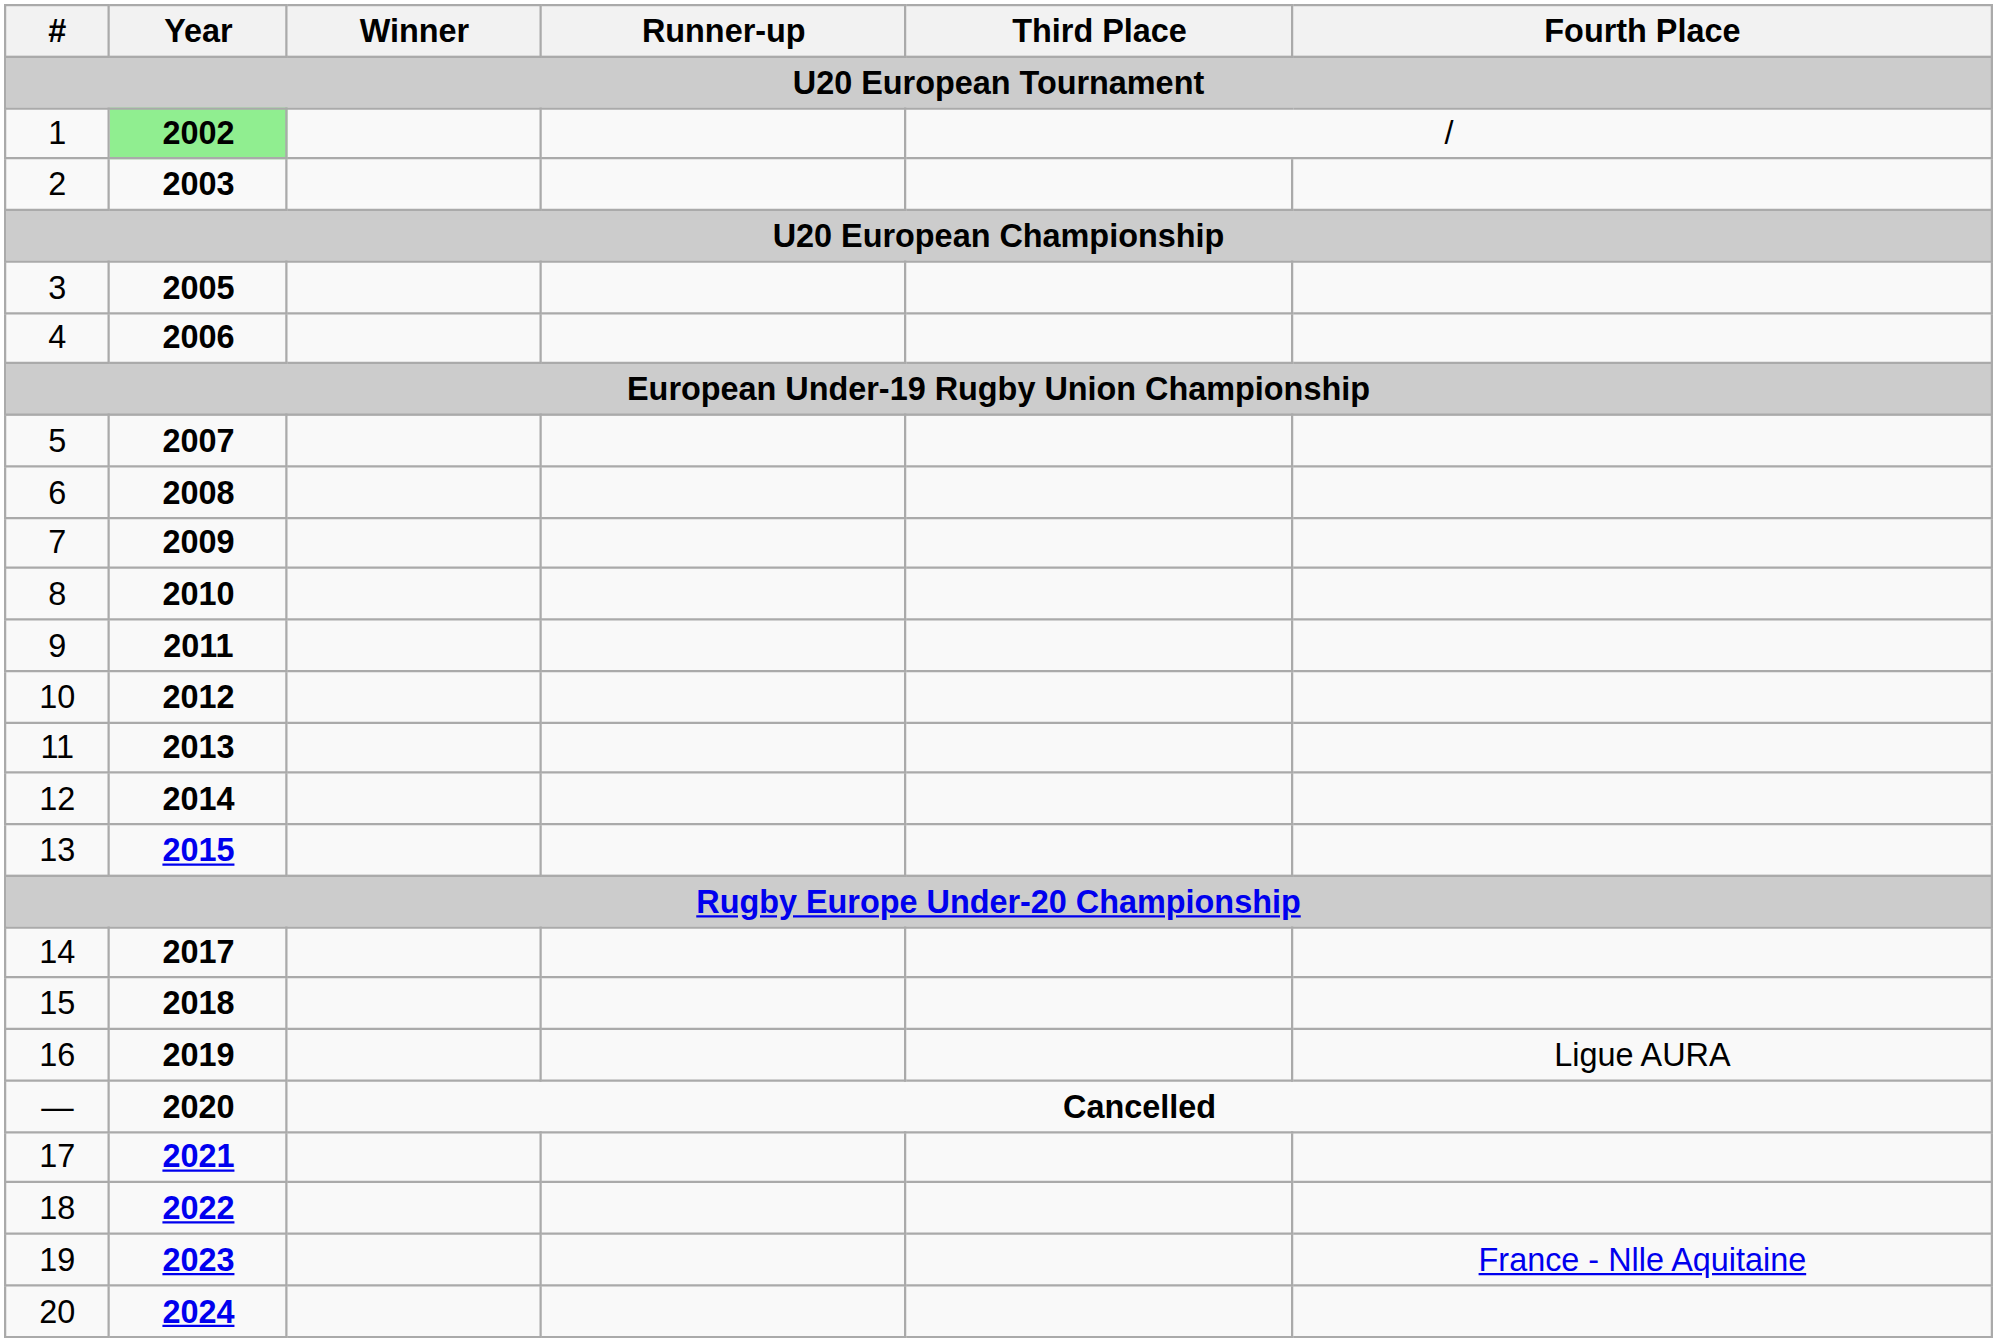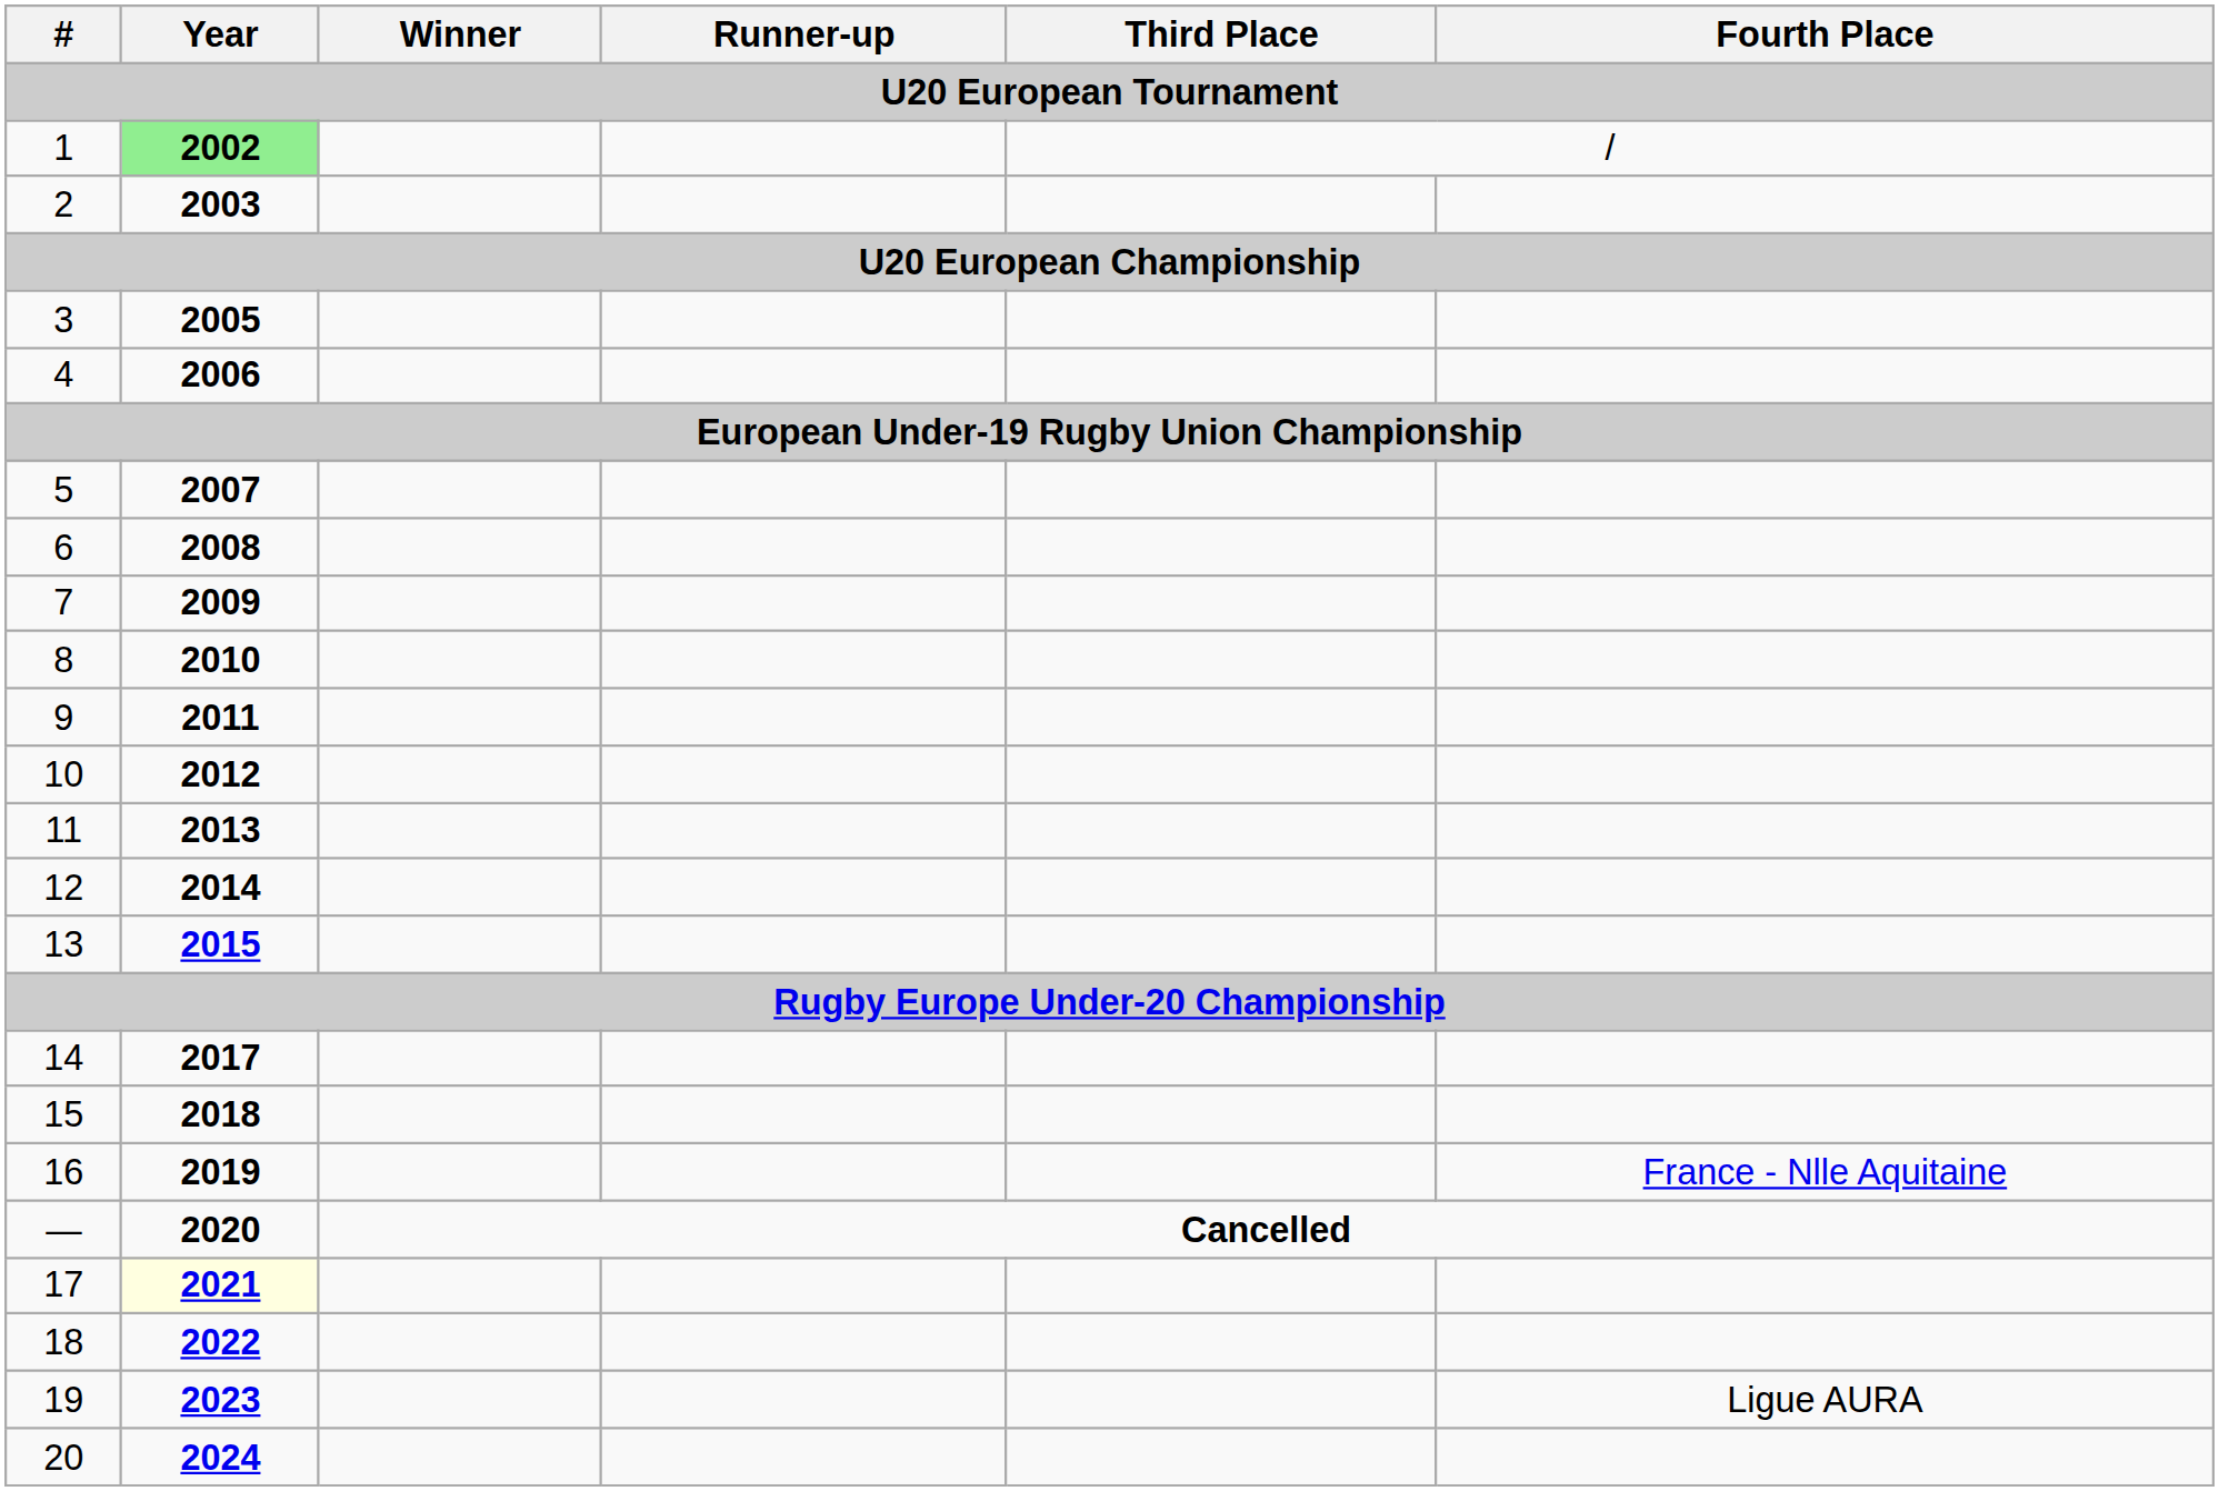 <table class="wikitable" style="font-size:90%; width: 100%; text-align: center;">
 <tr>
 <th>#</th>
 <th>Year</th>
 <th>Winner</th>
 <th>Runner-up</th>
 <th>Third Place</th>
 <th>Fourth Place</th>
 </tr>
 <tr>
 <td colspan=6 bgcolor="#cccccc"align=center><strong>U20 European Tournament</strong></td>
 </tr>
 <tr>
 <td>1</td>
 <td align=center style="background: lightgreen;"><strong>2002</strong></td>
 <td></td>
 <td></td>
 <td colspan="2"> / </td>
 </tr>
 <tr>
 <td>2</td>
 <td align=center><strong>2003</strong></td>
 <td></td>
 <td></td>
 <td></td>
 <td></td>
 </tr>
 <tr>
 <td colspan=6 bgcolor="#cccccc"align=center><strong>U20 European Championship</strong></td>
 </tr>
 <tr>
 <td>3</td>
 <td align=center><strong>2005</strong></td>
 <td></td>
 <td></td>
 <td></td>
 <td></td>
 </tr>
 <tr>
 <td>4</td>
 <td align=center><strong>2006</strong></td>
 <td></td>
 <td></td>
 <td></td>
 <td></td>
 </tr>
 <tr>
 <td colspan=6 bgcolor="#cccccc"align=center><strong>European Under-19 Rugby Union Championship</strong></td>
 </tr>
 <tr>
 <td>5</td>
 <td align="center"><strong>2007</strong></td>
 <td></td>
 <td></td>
 <td></td>
 <td></td>
 </tr>
 <tr>
 <td>6</td>
 <td align="center"><strong>2008</strong></td>
 <td></td>
 <td></td>
 <td></td>
 <td></td>
 </tr>
 <tr>
 <td>7</td>
 <td align="center"><strong>2009</strong></td>
 <td></td>
 <td></td>
 <td></td>
 <td></td>
 </tr>
 <tr>
 <td>8</td>
 <td align="center"><strong>2010</strong></td>
 <td></td>
 <td></td>
 <td></td>
 <td></td>
 </tr>
 <tr>
 <td>9</td>
 <td align="center"><strong>2011</strong></td>
 <td></td>
 <td></td>
 <td></td>
 <td></td>
 </tr>
 <tr>
 <td>10</td>
 <td align="center"><strong>2012</strong></td>
 <td></td>
 <td></td>
 <td></td>
 <td></td>
 </tr>
 <tr>
 <td>11</td>
 <td align="center"><strong>2013</strong></td>
 <td></td>
 <td></td>
 <td></td>
 <td></td>
 </tr>
 <tr>
 <td>12</td>
 <td align="center"><strong>2014</strong></td>
 <td></td>
 <td></td>
 <td></td>
 <td></td>
 </tr>
 <tr>
 <td>13</td>
 <td align="center"><a href='#'><strong>2015</strong></a></td>
 <td></td>
 <td></td>
 <td></td>
 <td></td>
 </tr>
 <tr>
 <td colspan=6 bgcolor="#cccccc"align=center><strong><a href='#'>Rugby Europe Under-20 Championship</a></strong></td>
 </tr>
 <tr>
 <td>14</td>
 <td align="center"><strong>2017</strong></td>
 <td></td>
 <td></td>
 <td></td>
 <td></td>
 </tr>
 <tr>
 <td>15</td>
 <td align="center"><strong>2018</strong></td>
 <td></td>
 <td></td>
 <td></td>
 <td></td>
 </tr>
 <tr>
 <td>16</td>
 <td align="center"><strong>2019</strong></td>
 <td></td>
 <td></td>
 <td></td>
-<td> Ligue AURA</td>
+<td> <a href='#'>France - Nlle Aquitaine</a></td>
 </tr>
 <tr>
 <td>—</td>
 <td align="center"><strong>2020</strong></td>
 <td colspan="4"><strong>Cancelled</strong></td>
 </tr>
 <tr>
 <td>17</td>
-<td align="center"><a href='#'><strong>2021</strong></a></td>
+<td align="center" style="background: lightyellow;"><a href='#'><strong>2021</strong></a></td>
 <td></td>
 <td></td>
 <td></td>
 <td></td>
 </tr>
 <tr>
 <td>18</td>
 <td align="center"><a href='#'><strong>2022</strong></a></td>
 <td></td>
 <td></td>
 <td></td>
 <td></td>
 </tr>
 <tr>
 <td>19</td>
 <td align="center"><a href='#'><strong>2023</strong></a></td>
 <td></td>
 <td></td>
 <td></td>
-<td> <a href='#'>France - Nlle Aquitaine</a></td>
+<td> Ligue AURA</td>
 </tr>
 <tr>
 <td>20</td>
 <td align="center"><a href='#'><strong>2024</strong></a></td>
 <td></td>
 <td></td>
 <td></td>
 <td></td>
 </tr>
 </table>
